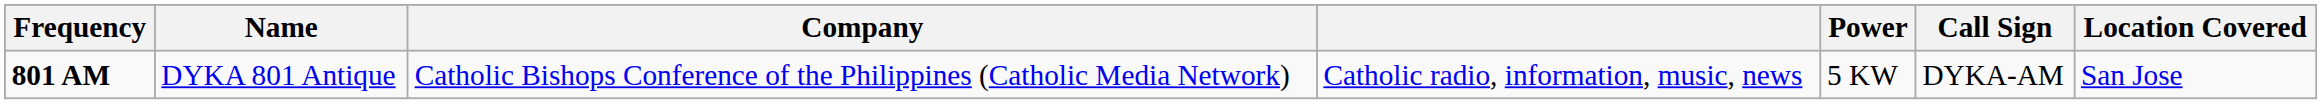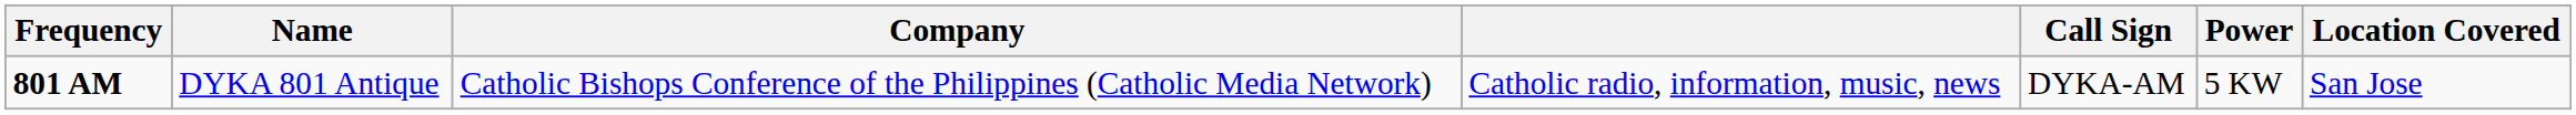 <table class="sortable wikitable" style="width:100%">
 <tr>
 <th>Frequency</th>
 <th>Name</th>
 <th>Company</th>
 <th></th>
+<th>Call Sign</th>
 <th>Power</th>
-<th>Call Sign</th>
 <th>Location Covered</th>
 </tr>
 <tr>
 <td><strong>801 AM</strong></td>
 <td><a href='#'>DYKA 801 Antique</a></td>
 <td><a href='#'>Catholic Bishops Conference of the Philippines</a> (<a href='#'>Catholic Media Network</a>)</td>
 <td><a href='#'>Catholic radio</a>, <a href='#'>information</a>, <a href='#'>music</a>, <a href='#'>news</a></td>
+<td>DYKA-AM</td>
 <td>5 KW</td>
-<td>DYKA-AM</td>
 <td><a href='#'>San Jose</a></td>
 </tr>
 </table>
